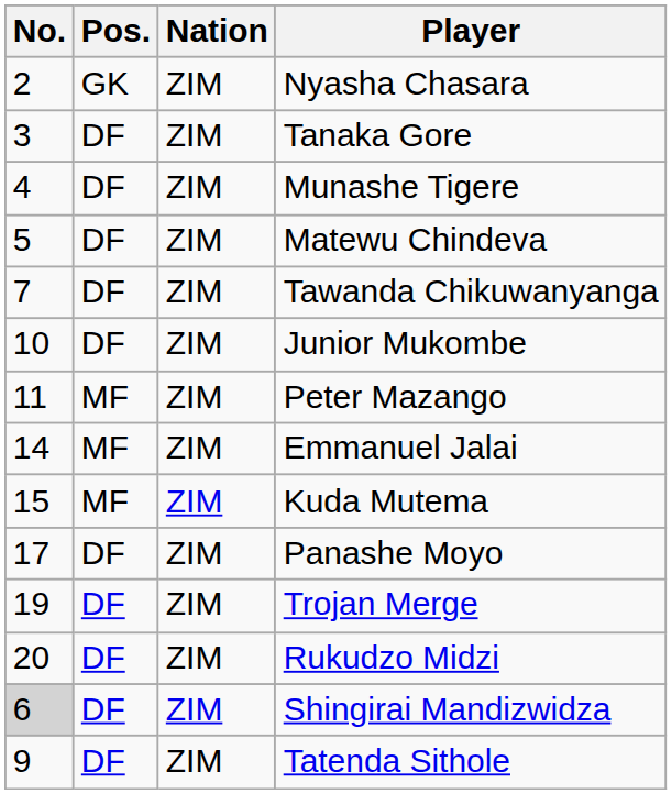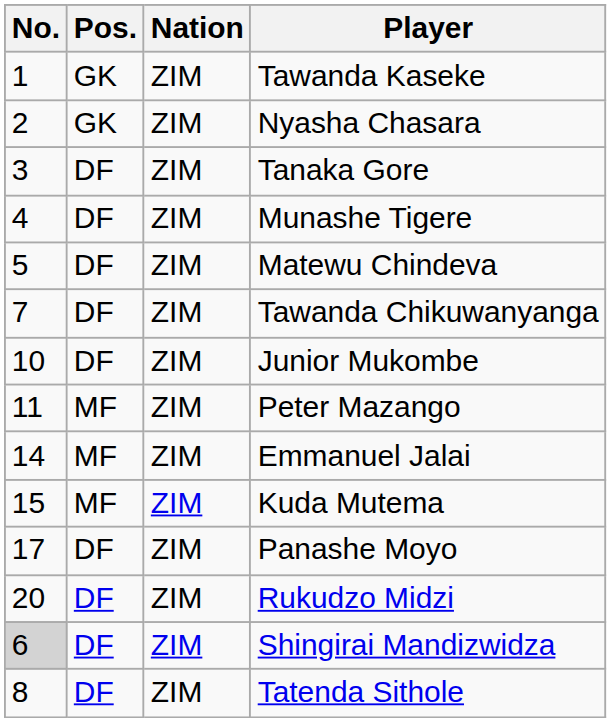 <table class="wikitable">
 <tr>
 <th>No.</th>
 <th>Pos.</th>
 <th>Nation</th>
 <th>Player</th>
+</tr>
+<tr>
+<td>1</td>
+<td>GK</td>
+<td>ZIM</td>
+<td>Tawanda Kaseke</td>
 </tr>
 <tr>
 <td>2</td>
 <td>GK</td>
 <td>ZIM</td>
 <td>Nyasha Chasara</td>
 </tr>
 <tr>
 <td>3</td>
 <td>DF</td>
 <td>ZIM</td>
 <td>Tanaka Gore</td>
 </tr>
 <tr>
 <td>4</td>
 <td>DF</td>
 <td>ZIM</td>
 <td>Munashe Tigere</td>
 </tr>
 <tr>
 <td>5</td>
 <td>DF</td>
 <td>ZIM</td>
 <td>Matewu Chindeva</td>
 </tr>
 <tr>
 <td>7</td>
 <td>DF</td>
 <td>ZIM</td>
 <td>Tawanda Chikuwanyanga</td>
 </tr>
 <tr>
 <td>10</td>
 <td>DF</td>
 <td>ZIM</td>
 <td>Junior Mukombe</td>
 </tr>
 <tr>
 <td>11</td>
 <td>MF</td>
 <td>ZIM</td>
 <td>Peter Mazango</td>
 </tr>
 <tr>
 <td>14</td>
 <td>MF</td>
 <td>ZIM</td>
 <td>Emmanuel Jalai</td>
 </tr>
 <tr>
 <td>15</td>
 <td>MF</td>
 <td><a href='#'>ZIM</a></td>
 <td>Kuda Mutema</td>
 </tr>
 <tr>
 <td>17</td>
 <td>DF</td>
 <td>ZIM</td>
 <td>Panashe Moyo</td>
 </tr>
 <tr>
-<td>19</td>
-<td><a href='#'>DF</a></td>
-<td>ZIM</td>
-<td><a href='#'>Trojan Merge</a></td>
-</tr>
-<tr>
 <td>20</td>
 <td><a href='#'>DF</a></td>
 <td>ZIM</td>
 <td><a href='#'>Rukudzo Midzi</a></td>
 </tr>
 <tr>
 <td style="background: lightgrey;">6</td>
 <td><a href='#'>DF</a></td>
 <td><a href='#'>ZIM</a></td>
 <td><a href='#'>Shingirai Mandizwidza</a></td>
 </tr>
 <tr>
-<td>9</td>
+<td>8</td>
 <td><a href='#'>DF</a></td>
 <td>ZIM</td>
 <td><a href='#'>Tatenda Sithole</a></td>
 </tr>
 </table>
